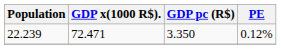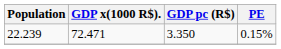 <table class="wikitable" border="1">
 <tr>
 <th>Population </th>
 <th><a href='#'>GDP</a> x(1000 R$).</th>
 <th><a href='#'>GDP pc</a> (R$)</th>
 <th><a href='#'>PE</a></th>
 </tr>
 <tr>
 <td>22.239</td>
 <td>72.471</td>
 <td>3.350</td>
-<td>0.12%</td>
+<td>0.15%</td>
 </tr>
 <tr>
 </tr>
 </table>
